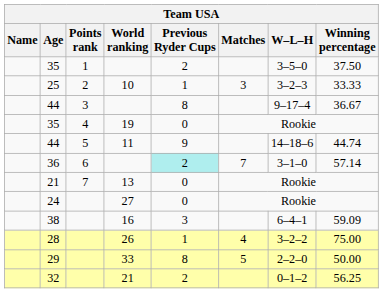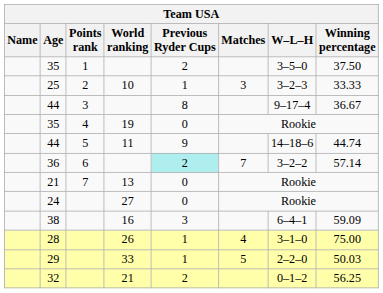 <table class="wikitable sortable" style="text-align:center">
 <tr>
 <th colspan=9> Team USA</th>
 </tr>
 <tr>
 <th>Name</th>
 <th>Age</th>
 <th>Points<br>rank</th>
 <th>World<br>ranking</th>
 <th>Previous<br>Ryder Cups</th>
 <th>Matches</th>
 <th>W–L–H</th>
 <th>Winning<br>percentage</th>
 </tr>
 <tr>
 <td align=left></td>
 <td>35</td>
 <td>1</td>
 <td></td>
 <td>2</td>
 <td></td>
 <td>3–5–0</td>
 <td>37.50</td>
 </tr>
 <tr>
 <td align=left></td>
 <td>25</td>
 <td>2</td>
 <td>10</td>
 <td>1</td>
 <td>3</td>
 <td>3–2–3</td>
 <td>33.33</td>
 </tr>
 <tr>
 <td align=left></td>
 <td>44</td>
 <td>3</td>
 <td></td>
 <td>8</td>
 <td></td>
 <td>9–17–4</td>
 <td>36.67</td>
 </tr>
 <tr>
 <td align=left></td>
 <td>35</td>
 <td>4</td>
 <td>19</td>
 <td>0</td>
 <td colspan="3">Rookie</td>
 </tr>
 <tr>
 <td align=left></td>
 <td>44</td>
 <td>5</td>
 <td>11</td>
 <td>9</td>
 <td></td>
 <td>14–18–6</td>
 <td>44.74</td>
 </tr>
 <tr>
 <td align=left></td>
 <td>36</td>
 <td>6</td>
 <td></td>
 <td style="background: paleturquoise;">2</td>
 <td>7</td>
-<td>3–1–0</td>
+<td>3–2–2</td>
 <td>57.14</td>
 </tr>
 <tr>
 <td align=left></td>
 <td>21</td>
 <td>7</td>
 <td>13</td>
 <td>0</td>
 <td colspan="3">Rookie</td>
 </tr>
 <tr>
 <td align=left></td>
 <td>24</td>
 <td></td>
 <td>27</td>
 <td>0</td>
 <td colspan="3">Rookie</td>
 </tr>
 <tr>
 <td align=left></td>
 <td>38</td>
 <td></td>
 <td>16</td>
 <td>3</td>
 <td></td>
 <td>6–4–1</td>
 <td>59.09</td>
 </tr>
 <tr style="background:#ffa;">
 <td align=left></td>
 <td>28</td>
 <td></td>
 <td>26</td>
 <td>1</td>
 <td>4</td>
-<td>3–2–2</td>
+<td>3–1–0</td>
 <td>75.00</td>
 </tr>
 <tr style="background:#ffa;">
 <td align=left></td>
 <td>29</td>
 <td></td>
 <td>33</td>
-<td>8</td>
+<td>1</td>
 <td>5</td>
 <td>2–2–0</td>
-<td>50.00</td>
+<td>50.03</td>
 </tr>
 <tr style="background:#ffa;">
 <td align=left></td>
 <td>32</td>
 <td></td>
 <td>21</td>
 <td>2</td>
 <td></td>
 <td>0–1–2</td>
 <td>56.25</td>
 </tr>
 </table>
